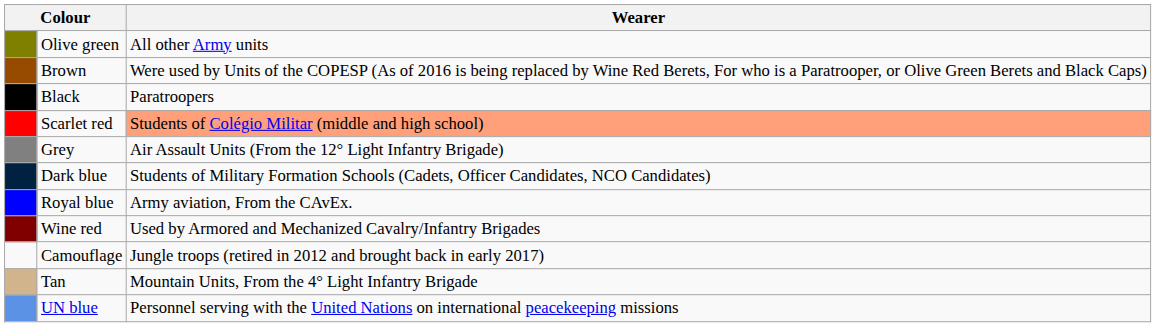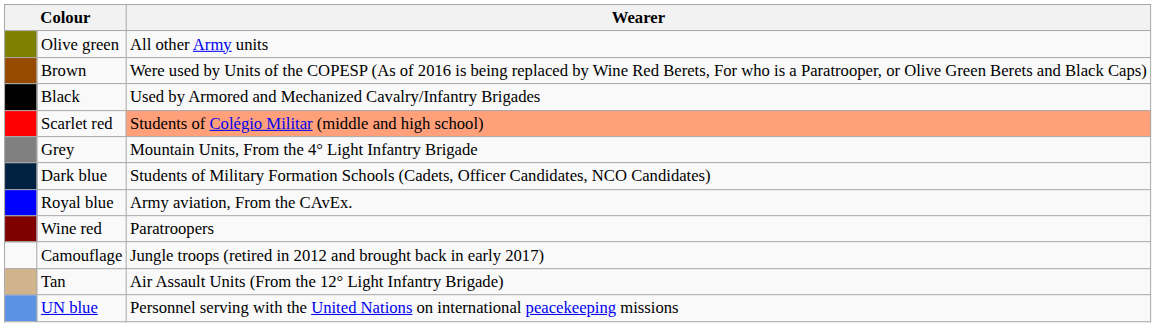 <table class="wikitable">
 <tr>
 <th colspan="2">Colour</th>
 <th>Wearer</th>
 </tr>
 <tr>
 <td style="background:olive;">      </td>
 <td>Olive green</td>
 <td>All other <a href='#'>Army</a> units</td>
 </tr>
 <tr>
 <td style="background:#964B00;"></td>
 <td>Brown</td>
 <td>Were used by Units of the COPESP (As of 2016 is being replaced by Wine Red Berets, For who is a Paratrooper, or Olive Green Berets and Black Caps)</td>
 </tr>
 <tr>
 <td style="background:black;"></td>
 <td>Black</td>
-<td>Paratroopers</td>
+<td>Used by Armored and Mechanized Cavalry/Infantry Brigades</td>
 </tr>
 <tr>
 <td style="background:red;"></td>
 <td>Scarlet red</td>
 <td style="background: lightsalmon;">Students of <a href='#'>Colégio Militar</a> (middle and high school)</td>
 </tr>
 <tr>
 <td style="background:gray;"></td>
 <td>Grey</td>
-<td>Air Assault Units (From the 12° Light Infantry Brigade)</td>
+<td>Mountain Units, From the 4° Light Infantry Brigade</td>
 </tr>
 <tr>
 <td style="background:#002140;"></td>
 <td>Dark blue</td>
 <td>Students of Military Formation Schools (Cadets, Officer Candidates, NCO Candidates)</td>
 </tr>
 <tr>
 <td style="background:blue;"></td>
 <td>Royal blue</td>
 <td>Army aviation, From the CAvEx.</td>
 </tr>
 <tr>
 <td style="background:maroon;"></td>
 <td>Wine red</td>
-<td>Used by Armored and Mechanized Cavalry/Infantry Brigades</td>
+<td>Paratroopers</td>
 </tr>
 <tr>
 <td></td>
 <td>Camouflage</td>
 <td>Jungle troops (retired in 2012 and brought back in early 2017)</td>
 </tr>
 <tr>
 <td style="background:tan;"></td>
 <td>Tan</td>
-<td>Mountain Units, From the 4° Light Infantry Brigade</td>
+<td>Air Assault Units (From the 12° Light Infantry Brigade)</td>
 </tr>
 <tr>
 <td style="background:#5B92E5;"></td>
 <td><a href='#'>UN blue</a></td>
 <td>Personnel serving with the <a href='#'>United Nations</a> on international <a href='#'>peacekeeping</a> missions</td>
 </tr>
 </table>
